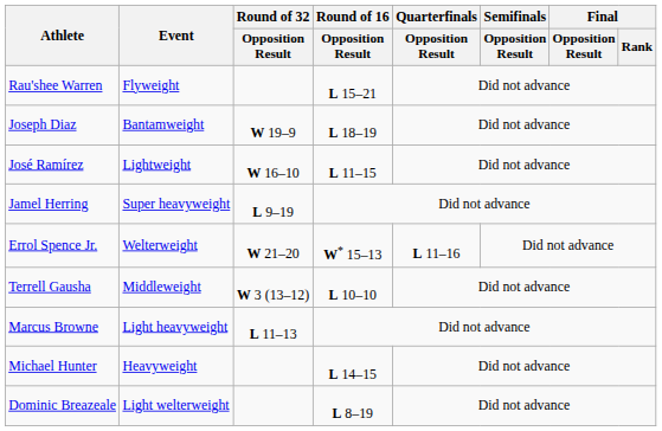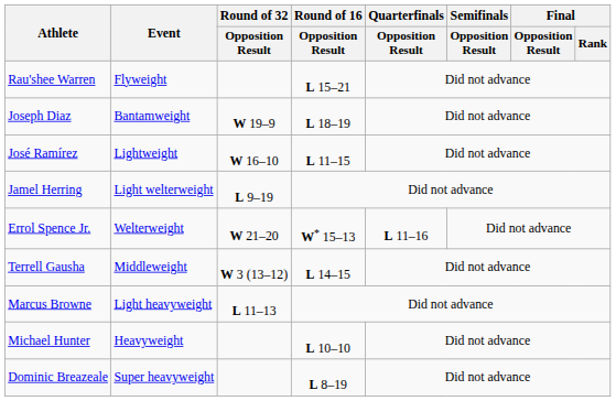 <table class=wikitable style=font-size:90%;text-align:center>
 <tr>
 <th rowspan=2>Athlete</th>
 <th rowspan=2>Event</th>
 <th>Round of 32</th>
 <th>Round of 16</th>
 <th>Quarterfinals</th>
 <th>Semifinals</th>
 <th colspan=2>Final</th>
 </tr>
 <tr style=font-size:95%>
 <th>Opposition<br>Result</th>
 <th>Opposition<br>Result</th>
 <th>Opposition<br>Result</th>
 <th>Opposition<br>Result</th>
 <th>Opposition<br>Result</th>
 <th>Rank</th>
 </tr>
 <tr>
 <td align=left><a href='#'>Rau'shee Warren</a></td>
 <td align=left><a href='#'>Flyweight</a></td>
 <td></td>
 <td><br><strong>L</strong> 15–21</td>
 <td colspan=4>Did not advance</td>
 </tr>
 <tr>
 <td align=left><a href='#'>Joseph Diaz</a></td>
 <td align=left><a href='#'>Bantamweight</a></td>
 <td><br><strong>W</strong> 19–9</td>
 <td><br><strong>L</strong> 18–19</td>
 <td colspan=4>Did not advance</td>
 </tr>
 <tr>
 <td align=left><a href='#'>José Ramírez</a></td>
 <td align=left><a href='#'>Lightweight</a></td>
 <td><br><strong>W</strong> 16–10</td>
 <td><br><strong>L</strong> 11–15</td>
 <td colspan=4>Did not advance</td>
 </tr>
 <tr>
 <td align=left><a href='#'>Jamel Herring</a></td>
-<td align=left><a href='#'>Super heavyweight</a></td>
+<td align=left><a href='#'>Light welterweight</a></td>
 <td><br><strong>L</strong> 9–19</td>
 <td colspan=5>Did not advance</td>
 </tr>
 <tr>
 <td align=left><a href='#'>Errol Spence Jr.</a></td>
 <td align=left><a href='#'>Welterweight</a></td>
 <td><br><strong>W</strong> 21–20</td>
 <td><br><strong>W</strong><sup>*</sup> 15–13</td>
 <td><br><strong>L</strong> 11–16</td>
 <td colspan=3>Did not advance</td>
 </tr>
 <tr>
 <td align=left><a href='#'>Terrell Gausha</a></td>
 <td align=left><a href='#'>Middleweight</a></td>
 <td><br><strong>W</strong>  3 (13–12)</td>
-<td><br><strong>L</strong> 10–10</td>
+<td><br><strong>L</strong> 14–15</td>
 <td colspan=4>Did not advance</td>
 </tr>
 <tr>
 <td align=left><a href='#'>Marcus Browne</a></td>
 <td align=left><a href='#'>Light heavyweight</a></td>
 <td><br><strong>L</strong> 11–13</td>
 <td colspan=5>Did not advance</td>
 </tr>
 <tr>
 <td align=left><a href='#'>Michael Hunter</a></td>
 <td align=left><a href='#'>Heavyweight</a></td>
 <td></td>
-<td><br><strong>L</strong> 14–15</td>
+<td><br><strong>L</strong> 10–10</td>
 <td colspan=4>Did not advance</td>
 </tr>
 <tr>
 <td align=left><a href='#'>Dominic Breazeale</a></td>
-<td align=left><a href='#'>Light welterweight</a></td>
+<td align=left><a href='#'>Super heavyweight</a></td>
 <td></td>
 <td><br><strong>L</strong> 8–19</td>
 <td colspan=4>Did not advance</td>
 </tr>
 </table>
